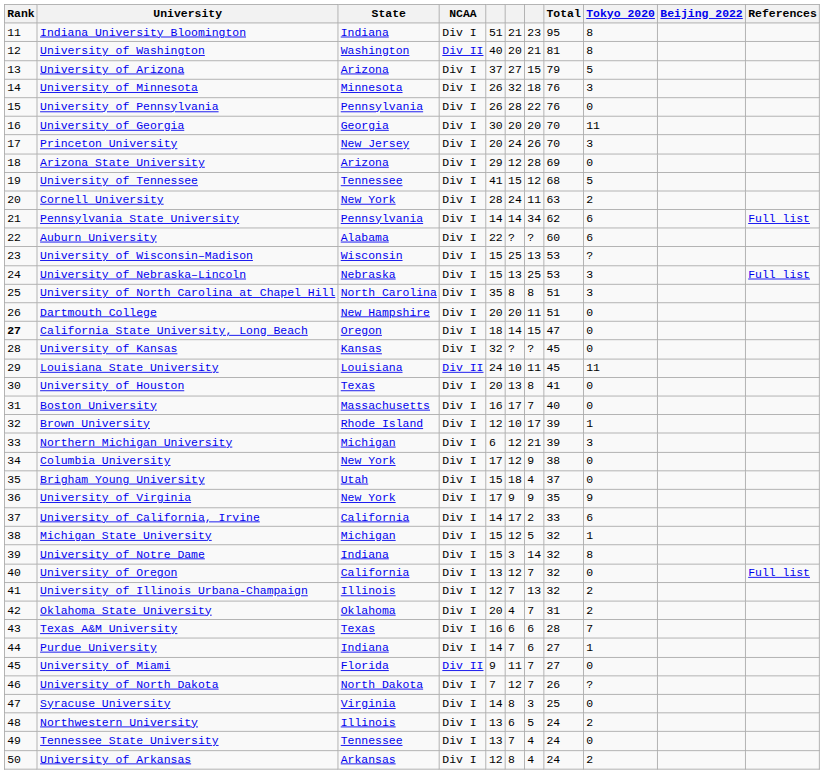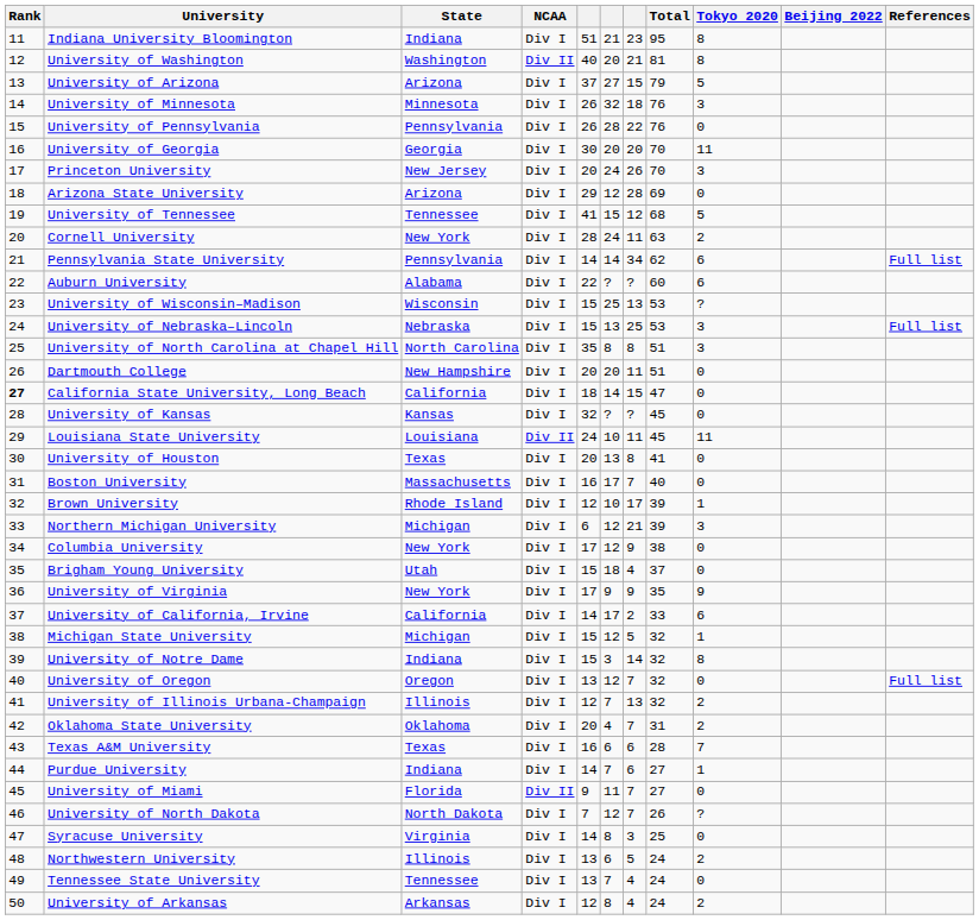 <table class="wikitable sortable">
 <tr>
 <th scope="col">Rank</th>
 <th scope="col">University</th>
 <th scope="col">State</th>
 <th scope="col">NCAA</th>
 <th scope="col"></th>
 <th scope="col"></th>
 <th scope="col"></th>
 <th scope="col">Total</th>
 <th><a href='#'>Tokyo 2020</a></th>
 <th><a href='#'>Beijing 2022</a></th>
 <th scope="col">References</th>
 </tr>
 <tr>
 <td>11</td>
 <td><a href='#'>Indiana University Bloomington</a></td>
 <td><a href='#'>Indiana</a></td>
 <td>Div I</td>
 <td>51</td>
 <td>21</td>
 <td>23</td>
 <td>95</td>
 <td>8</td>
 <td></td>
 <td></td>
 </tr>
 <tr>
 <td>12</td>
 <td><a href='#'>University of Washington</a></td>
 <td><a href='#'>Washington</a></td>
 <td><a href='#'>Div II</a></td>
 <td>40</td>
 <td>20</td>
 <td>21</td>
 <td>81</td>
 <td>8</td>
 <td></td>
 <td></td>
 </tr>
 <tr>
 <td>13</td>
 <td><a href='#'>University of Arizona</a></td>
 <td><a href='#'>Arizona</a></td>
 <td>Div I</td>
 <td>37</td>
 <td>27</td>
 <td>15</td>
 <td>79</td>
 <td>5</td>
 <td></td>
 <td></td>
 </tr>
 <tr>
 <td>14</td>
 <td><a href='#'>University of Minnesota</a></td>
 <td><a href='#'>Minnesota</a></td>
 <td>Div I</td>
 <td>26</td>
 <td>32</td>
 <td>18</td>
 <td>76</td>
 <td>3</td>
 <td></td>
 <td></td>
 </tr>
 <tr>
 <td>15</td>
 <td><a href='#'>University of Pennsylvania</a></td>
 <td><a href='#'>Pennsylvania</a></td>
 <td>Div I</td>
 <td>26</td>
 <td>28</td>
 <td>22</td>
 <td>76</td>
 <td>0</td>
 <td></td>
 <td></td>
 </tr>
 <tr>
 <td>16</td>
 <td><a href='#'>University of Georgia</a></td>
 <td><a href='#'>Georgia</a></td>
 <td>Div I</td>
 <td>30</td>
 <td>20</td>
 <td>20</td>
 <td>70</td>
 <td>11</td>
 <td></td>
 <td></td>
 </tr>
 <tr>
 <td>17</td>
 <td><a href='#'>Princeton University</a></td>
 <td><a href='#'>New Jersey</a></td>
 <td>Div I</td>
 <td>20</td>
 <td>24</td>
 <td>26</td>
 <td>70</td>
 <td>3</td>
 <td></td>
 <td></td>
 </tr>
 <tr>
 <td>18</td>
 <td><a href='#'>Arizona State University</a></td>
 <td><a href='#'>Arizona</a></td>
 <td>Div I</td>
 <td>29</td>
 <td>12</td>
 <td>28</td>
 <td>69</td>
 <td>0</td>
 <td></td>
 <td></td>
 </tr>
 <tr>
 <td>19</td>
 <td><a href='#'>University of Tennessee</a></td>
 <td><a href='#'>Tennessee</a></td>
 <td>Div I</td>
 <td>41</td>
 <td>15</td>
 <td>12</td>
 <td>68</td>
 <td>5</td>
 <td></td>
 <td></td>
 </tr>
 <tr>
 <td>20</td>
 <td><a href='#'>Cornell University</a></td>
 <td><a href='#'>New York</a></td>
 <td>Div I</td>
 <td>28</td>
 <td>24</td>
 <td>11</td>
 <td>63</td>
 <td>2</td>
 <td></td>
 <td></td>
 </tr>
 <tr>
 <td>21</td>
 <td><a href='#'>Pennsylvania State University</a></td>
 <td><a href='#'>Pennsylvania</a></td>
 <td>Div I</td>
 <td>14</td>
 <td>14</td>
 <td>34</td>
 <td>62</td>
 <td>6</td>
 <td></td>
 <td> <a href='#'>Full list</a></td>
 </tr>
 <tr>
 <td>22</td>
 <td><a href='#'>Auburn University</a></td>
 <td><a href='#'>Alabama</a></td>
 <td>Div I</td>
 <td>22</td>
 <td>?</td>
 <td>?</td>
 <td>60</td>
 <td>6</td>
 <td></td>
 <td></td>
 </tr>
 <tr>
 <td>23</td>
 <td><a href='#'>University of Wisconsin–Madison</a></td>
 <td><a href='#'>Wisconsin</a></td>
 <td>Div I</td>
 <td>15</td>
 <td>25</td>
 <td>13</td>
 <td>53</td>
 <td>?</td>
 <td></td>
 <td></td>
 </tr>
 <tr>
 <td>24</td>
 <td><a href='#'>University of Nebraska–Lincoln</a></td>
 <td><a href='#'>Nebraska</a></td>
 <td>Div I</td>
 <td>15</td>
 <td>13</td>
 <td>25</td>
 <td>53</td>
 <td>3</td>
 <td></td>
 <td> <a href='#'>Full list</a></td>
 </tr>
 <tr>
 <td>25</td>
 <td><a href='#'>University of North Carolina at Chapel Hill</a></td>
 <td><a href='#'>North Carolina</a></td>
 <td>Div I</td>
 <td>35</td>
 <td>8</td>
 <td>8</td>
 <td>51</td>
 <td>3</td>
 <td></td>
 <td></td>
 </tr>
 <tr>
 <td>26</td>
 <td><a href='#'>Dartmouth College</a></td>
 <td><a href='#'>New Hampshire</a></td>
 <td>Div I</td>
 <td>20</td>
 <td>20</td>
 <td>11</td>
 <td>51</td>
 <td>0</td>
 <td></td>
 <td></td>
 </tr>
 <tr>
 <td><strong>27</strong></td>
 <td><a href='#'>California State University, Long Beach</a></td>
-<td><a href='#'>Oregon</a></td>
+<td><a href='#'>California</a></td>
 <td>Div I</td>
 <td>18</td>
 <td>14</td>
 <td>15</td>
 <td>47</td>
 <td>0</td>
 <td></td>
 <td></td>
 </tr>
 <tr>
 <td>28</td>
 <td><a href='#'>University of Kansas</a></td>
 <td><a href='#'>Kansas</a></td>
 <td>Div I</td>
 <td>32</td>
 <td>?</td>
 <td>?</td>
 <td>45</td>
 <td>0</td>
 <td></td>
 <td></td>
 </tr>
 <tr>
 <td>29</td>
 <td><a href='#'>Louisiana State University</a></td>
 <td><a href='#'>Louisiana</a></td>
 <td><a href='#'>Div II</a></td>
 <td>24</td>
 <td>10</td>
 <td>11</td>
 <td>45</td>
 <td>11</td>
 <td></td>
 <td></td>
 </tr>
 <tr>
 <td>30</td>
 <td><a href='#'>University of Houston</a></td>
 <td><a href='#'>Texas</a></td>
 <td>Div I</td>
 <td>20</td>
 <td>13</td>
 <td>8</td>
 <td>41</td>
 <td>0</td>
 <td></td>
 <td></td>
 </tr>
 <tr>
 <td>31</td>
 <td><a href='#'>Boston University</a></td>
 <td><a href='#'>Massachusetts</a></td>
 <td>Div I</td>
 <td>16</td>
 <td>17</td>
 <td>7</td>
 <td>40</td>
 <td>0</td>
 <td></td>
 <td></td>
 </tr>
 <tr>
 <td>32</td>
 <td><a href='#'>Brown University</a></td>
 <td><a href='#'>Rhode Island</a></td>
 <td>Div I</td>
 <td>12</td>
 <td>10</td>
 <td>17</td>
 <td>39</td>
 <td>1</td>
 <td></td>
 <td></td>
 </tr>
 <tr>
 <td>33</td>
 <td><a href='#'>Northern Michigan University</a></td>
 <td><a href='#'>Michigan</a></td>
 <td>Div I</td>
 <td>6</td>
 <td>12</td>
 <td>21</td>
 <td>39</td>
 <td>3</td>
 <td></td>
 <td></td>
 </tr>
 <tr>
 <td>34</td>
 <td><a href='#'>Columbia University</a></td>
 <td><a href='#'>New York</a></td>
 <td>Div I</td>
 <td>17</td>
 <td>12</td>
 <td>9</td>
 <td>38</td>
 <td>0</td>
 <td></td>
 <td></td>
 </tr>
 <tr>
 <td>35</td>
 <td><a href='#'>Brigham Young University</a></td>
 <td><a href='#'>Utah</a></td>
 <td>Div I</td>
 <td>15</td>
 <td>18</td>
 <td>4</td>
 <td>37</td>
 <td>0</td>
 <td></td>
 <td></td>
 </tr>
 <tr>
 <td>36</td>
 <td><a href='#'>University of Virginia</a></td>
 <td><a href='#'>New York</a></td>
 <td>Div I</td>
 <td>17</td>
 <td>9</td>
 <td>9</td>
 <td>35</td>
 <td>9</td>
 <td></td>
 <td></td>
 </tr>
 <tr>
 <td>37</td>
 <td><a href='#'>University of California, Irvine</a></td>
 <td><a href='#'>California</a></td>
 <td>Div I</td>
 <td>14</td>
 <td>17</td>
 <td>2</td>
 <td>33</td>
 <td>6</td>
 <td></td>
 <td></td>
 </tr>
 <tr>
 <td>38</td>
 <td><a href='#'>Michigan State University</a></td>
 <td><a href='#'>Michigan</a></td>
 <td>Div I</td>
 <td>15</td>
 <td>12</td>
 <td>5</td>
 <td>32</td>
 <td>1</td>
 <td></td>
 <td></td>
 </tr>
 <tr>
 <td>39</td>
 <td><a href='#'>University of Notre Dame</a></td>
 <td><a href='#'>Indiana</a></td>
 <td>Div I</td>
 <td>15</td>
 <td>3</td>
 <td>14</td>
 <td>32</td>
 <td>8</td>
 <td></td>
 <td></td>
 </tr>
 <tr>
 <td>40</td>
 <td><a href='#'>University of Oregon</a></td>
-<td><a href='#'>California</a></td>
+<td><a href='#'>Oregon</a></td>
 <td>Div I</td>
 <td>13</td>
 <td>12</td>
 <td>7</td>
 <td>32</td>
 <td>0</td>
 <td></td>
 <td><a href='#'>Full list</a></td>
 </tr>
 <tr>
 <td>41</td>
 <td><a href='#'>University of Illinois Urbana-Champaign</a></td>
 <td><a href='#'>Illinois</a></td>
 <td>Div I</td>
 <td>12</td>
 <td>7</td>
 <td>13</td>
 <td>32</td>
 <td>2</td>
 <td></td>
 <td></td>
 </tr>
 <tr>
 <td>42</td>
 <td><a href='#'>Oklahoma State University</a></td>
 <td><a href='#'>Oklahoma</a></td>
 <td>Div I</td>
 <td>20</td>
 <td>4</td>
 <td>7</td>
 <td>31</td>
 <td>2</td>
 <td></td>
 <td></td>
 </tr>
 <tr>
 <td>43</td>
 <td><a href='#'>Texas A&M University</a></td>
 <td><a href='#'>Texas</a></td>
 <td>Div I</td>
 <td>16</td>
 <td>6</td>
 <td>6</td>
 <td>28</td>
 <td>7</td>
 <td></td>
 <td></td>
 </tr>
 <tr>
 <td>44</td>
 <td><a href='#'>Purdue University</a></td>
 <td><a href='#'>Indiana</a></td>
 <td>Div I</td>
 <td>14</td>
 <td>7</td>
 <td>6</td>
 <td>27</td>
 <td>1</td>
 <td></td>
 <td></td>
 </tr>
 <tr>
 <td>45</td>
 <td><a href='#'>University of Miami</a></td>
 <td><a href='#'>Florida</a></td>
 <td><a href='#'>Div II</a></td>
 <td>9</td>
 <td>11</td>
 <td>7</td>
 <td>27</td>
 <td>0</td>
 <td></td>
 <td></td>
 </tr>
 <tr>
 <td>46</td>
 <td><a href='#'>University of North Dakota</a></td>
 <td><a href='#'>North Dakota</a></td>
 <td>Div I</td>
 <td>7</td>
 <td>12</td>
 <td>7</td>
 <td>26</td>
 <td>?</td>
 <td></td>
 <td></td>
 </tr>
 <tr>
 <td>47</td>
 <td><a href='#'>Syracuse University</a></td>
 <td><a href='#'>Virginia</a></td>
 <td>Div I</td>
 <td>14</td>
 <td>8</td>
 <td>3</td>
 <td>25</td>
 <td>0</td>
 <td></td>
 <td></td>
 </tr>
 <tr>
 <td>48</td>
 <td><a href='#'>Northwestern University</a></td>
 <td><a href='#'>Illinois</a></td>
 <td>Div I</td>
 <td>13</td>
 <td>6</td>
 <td>5</td>
 <td>24</td>
 <td>2</td>
 <td></td>
 <td></td>
 </tr>
 <tr>
 <td>49</td>
 <td><a href='#'>Tennessee State University</a></td>
 <td><a href='#'>Tennessee</a></td>
 <td>Div I</td>
 <td>13</td>
 <td>7</td>
 <td>4</td>
 <td>24</td>
 <td>0</td>
 <td></td>
 <td></td>
 </tr>
 <tr>
 <td>50</td>
 <td><a href='#'>University of Arkansas</a></td>
 <td><a href='#'>Arkansas</a></td>
 <td>Div I</td>
 <td>12</td>
 <td>8</td>
 <td>4</td>
 <td>24</td>
 <td>2</td>
 <td></td>
 <td></td>
 </tr>
 </table>
